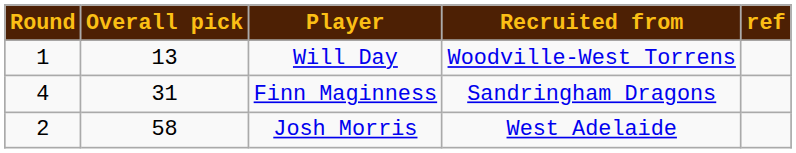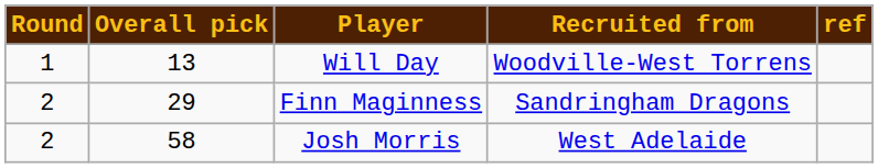 <table class="wikitable" style="text-align:center">
 <tr>
 <th style="background:#4D2004; color:#FBBF15">Round</th>
 <th style="background:#4D2004; color:#FBBF15">Overall pick</th>
 <th style="background:#4D2004; color:#FBBF15">Player</th>
 <th style="background:#4D2004; color:#FBBF15">Recruited from</th>
 <th style="background:#4D2004; color:#FBBF15">ref</th>
 </tr>
 <tr>
 <td>1</td>
 <td>13</td>
 <td><a href='#'>Will Day</a></td>
 <td><a href='#'>Woodville-West Torrens</a></td>
 <td></td>
 </tr>
 <tr>
-<td>4</td>
-<td>31</td>
+<td>2</td>
+<td>29</td>
 <td><a href='#'>Finn Maginness</a></td>
 <td><a href='#'>Sandringham Dragons</a></td>
 <td></td>
 </tr>
 <tr>
 <td>2</td>
 <td>58</td>
 <td><a href='#'>Josh Morris</a></td>
 <td><a href='#'>West Adelaide</a></td>
 <td></td>
 </tr>
 </table>
